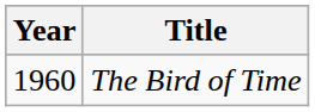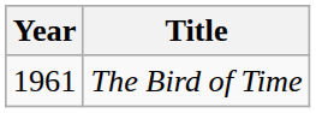 <table class="wikitable sortable">
 <tr>
 <th>Year</th>
 <th>Title</th>
 </tr>
 <tr>
-<td>1960</td>
+<td>1961</td>
 <td><em>The Bird of Time</em></td>
 </tr>
 </table>
